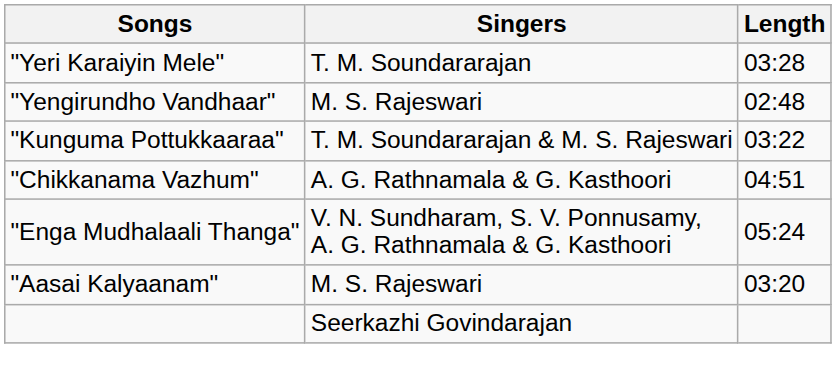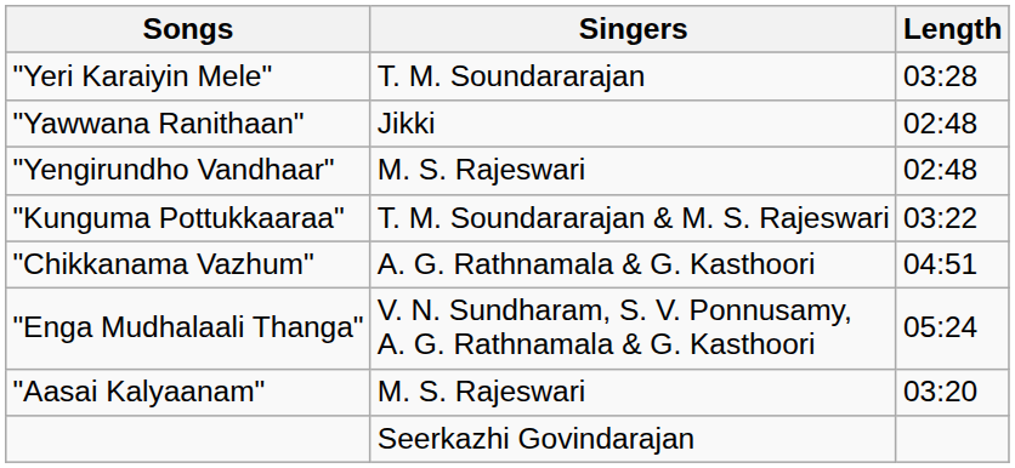 <table class="wikitable">
 <tr>
 <th>Songs</th>
 <th>Singers</th>
 <th>Length</th>
 </tr>
 <tr>
 <td>"Yeri Karaiyin Mele"</td>
 <td>T. M. Soundararajan</td>
 <td>03:28</td>
+</tr>
+<tr>
+<td>"Yawwana Ranithaan"</td>
+<td>Jikki</td>
+<td>02:48</td>
 </tr>
 <tr>
 <td>"Yengirundho Vandhaar"</td>
 <td>M. S. Rajeswari</td>
 <td>02:48</td>
 </tr>
 <tr>
 <td>"Kunguma Pottukkaaraa"</td>
 <td>T. M. Soundararajan & M. S. Rajeswari</td>
 <td>03:22</td>
 </tr>
 <tr>
 <td>"Chikkanama Vazhum"</td>
 <td>A. G. Rathnamala & G. Kasthoori</td>
 <td>04:51</td>
 </tr>
 <tr>
 <td>"Enga Mudhalaali Thanga"</td>
 <td>V. N. Sundharam, S. V. Ponnusamy,<br>A. G. Rathnamala & G. Kasthoori</td>
 <td>05:24</td>
 </tr>
 <tr>
 <td>"Aasai Kalyaanam"</td>
 <td>M. S. Rajeswari</td>
 <td>03:20</td>
 </tr>
 <tr>
 <td></td>
 <td>Seerkazhi Govindarajan</td>
 <td></td>
 </tr>
 </table>
